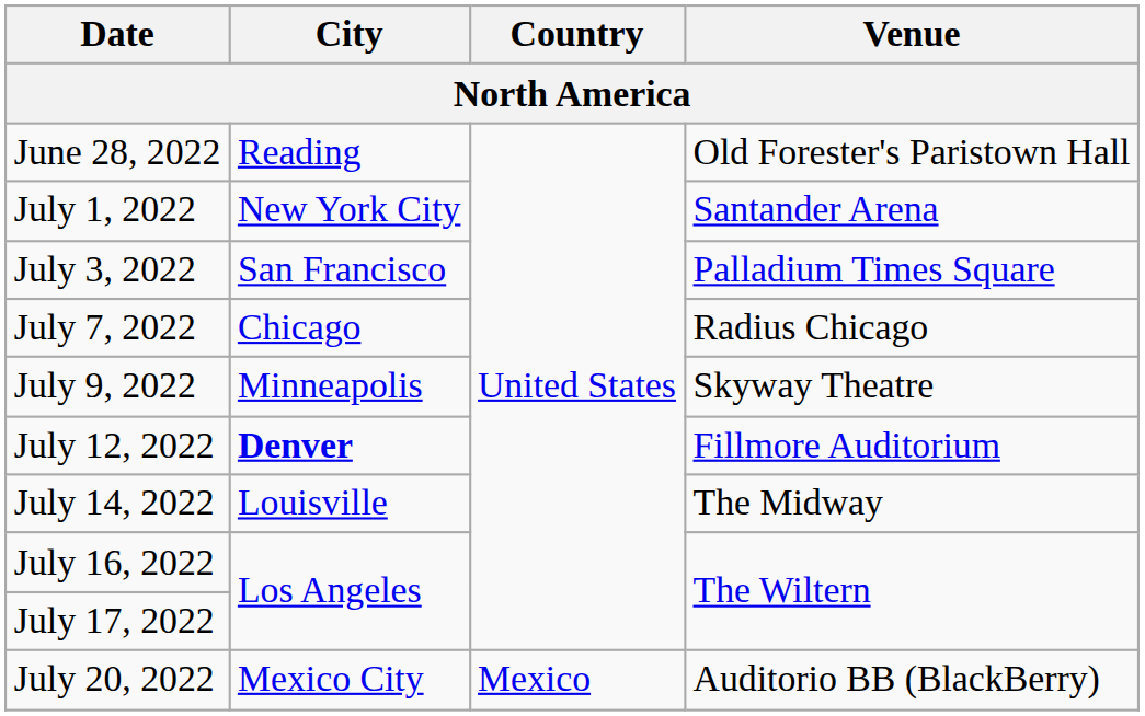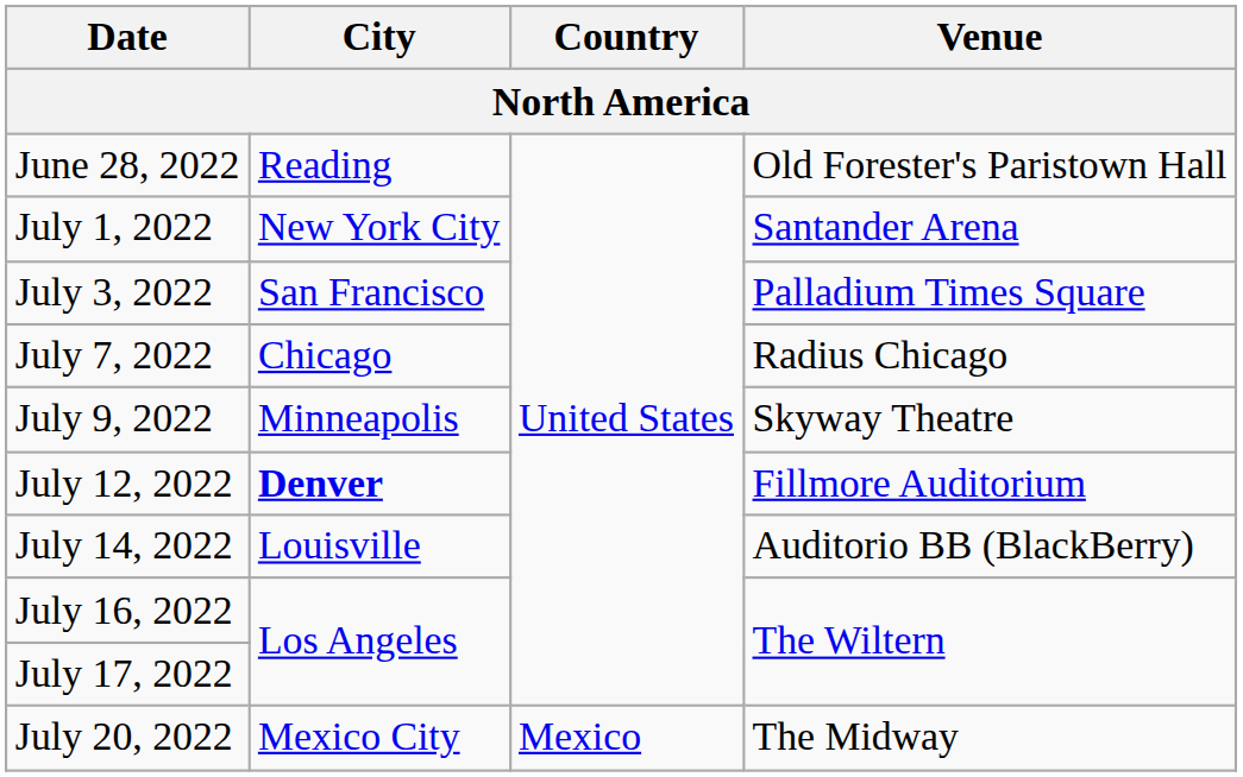 <table class="wikitable">
 <tr>
 <th>Date</th>
 <th>City</th>
 <th>Country</th>
 <th>Venue</th>
 </tr>
 <tr>
 <th colspan="4">North America</th>
 </tr>
 <tr>
 <td>June 28, 2022</td>
 <td><a href='#'>Reading</a></td>
 <td rowspan="9"><a href='#'>United States</a></td>
 <td>Old Forester's Paristown Hall</td>
 </tr>
 <tr>
 <td>July 1, 2022</td>
 <td><a href='#'>New York City</a></td>
 <td><a href='#'>Santander Arena</a></td>
 </tr>
 <tr>
 <td>July 3, 2022</td>
 <td><a href='#'>San Francisco</a></td>
 <td><a href='#'>Palladium Times Square</a></td>
 </tr>
 <tr>
 <td>July 7, 2022</td>
 <td><a href='#'>Chicago</a></td>
 <td>Radius Chicago</td>
 </tr>
 <tr>
 <td>July 9, 2022</td>
 <td><a href='#'>Minneapolis</a></td>
 <td>Skyway Theatre</td>
 </tr>
 <tr>
 <td>July 12, 2022</td>
 <td><strong><a href='#'>Denver</a></strong></td>
 <td><a href='#'>Fillmore Auditorium</a></td>
 </tr>
 <tr>
 <td>July 14, 2022</td>
 <td><a href='#'>Louisville</a></td>
-<td>The Midway</td>
+<td>Auditorio BB (BlackBerry)</td>
 </tr>
 <tr>
 <td>July 16, 2022</td>
 <td rowspan="2"><a href='#'>Los Angeles</a></td>
 <td rowspan="2"><a href='#'>The Wiltern</a></td>
 </tr>
 <tr>
 <td>July 17, 2022</td>
 </tr>
 <tr>
 <td>July 20, 2022</td>
 <td><a href='#'>Mexico City</a></td>
 <td><a href='#'>Mexico</a></td>
-<td>Auditorio BB (BlackBerry)</td>
+<td>The Midway</td>
 </tr>
 </table>
